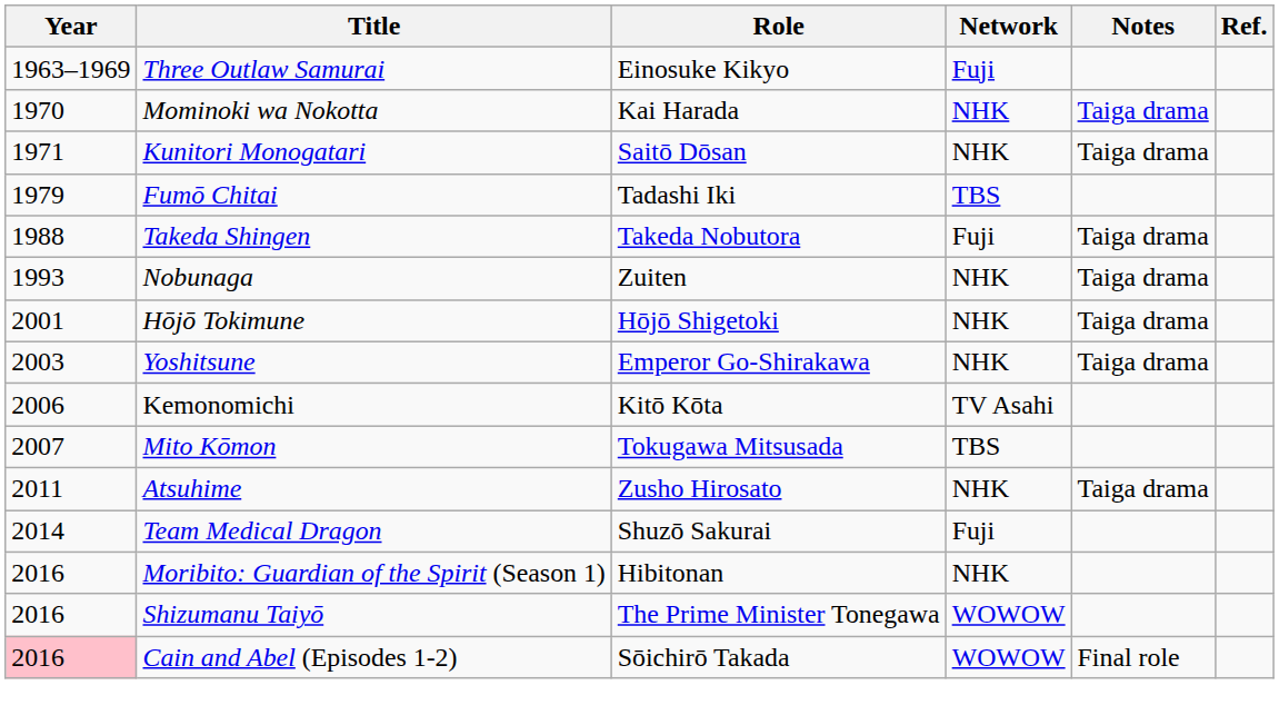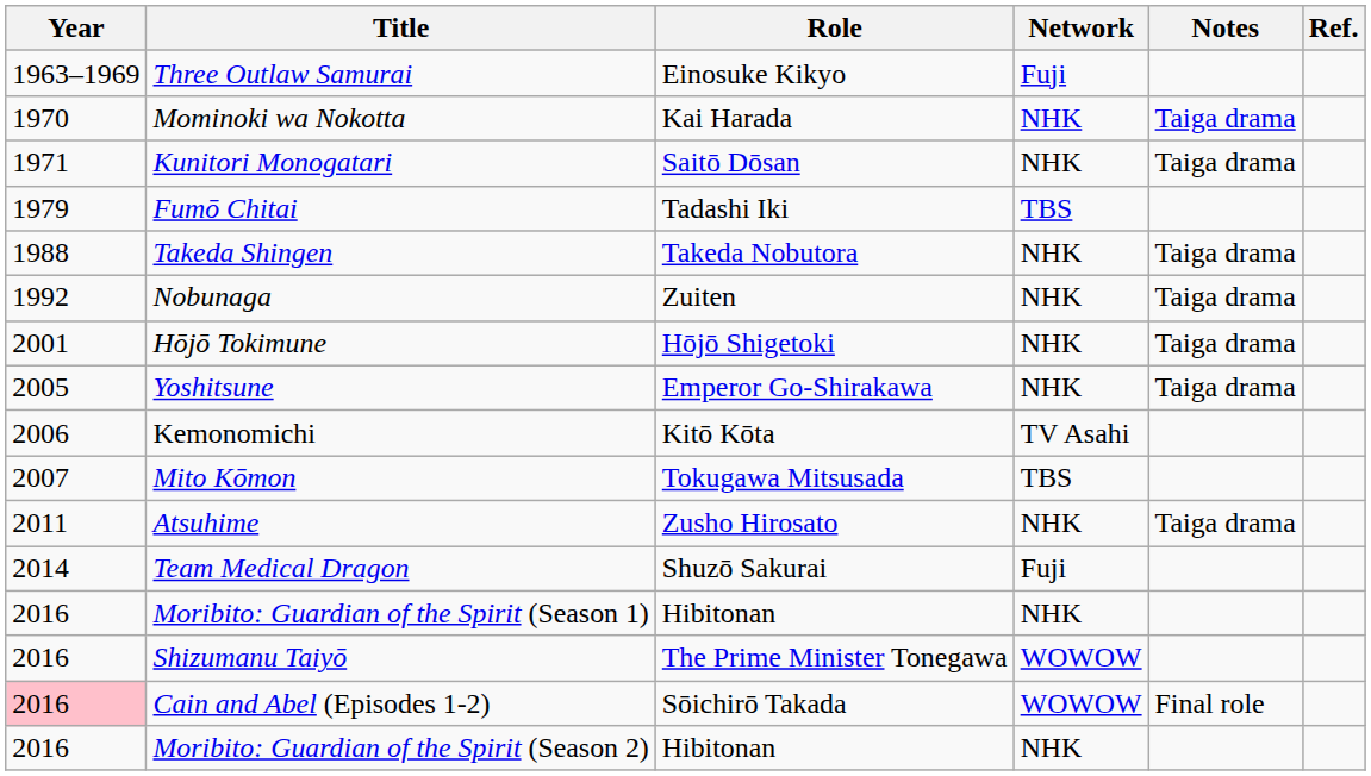 <table class="wikitable sortable">
 <tr>
 <th>Year</th>
 <th>Title</th>
 <th>Role</th>
 <th>Network</th>
 <th class = "unsortable">Notes</th>
 <th class = "unsortable">Ref.</th>
 </tr>
 <tr>
 <td>1963–1969</td>
 <td><em><a href='#'>Three Outlaw Samurai</a></em></td>
 <td>Einosuke Kikyo</td>
 <td><a href='#'>Fuji</a></td>
 <td></td>
 <td></td>
 </tr>
 <tr>
 <td>1970</td>
 <td><em>Mominoki wa Nokotta</em></td>
 <td>Kai Harada</td>
 <td><a href='#'>NHK</a></td>
 <td><a href='#'>Taiga drama</a></td>
 <td></td>
 </tr>
 <tr>
 <td>1971</td>
 <td><em><a href='#'>Kunitori Monogatari</a></em></td>
 <td><a href='#'>Saitō Dōsan</a></td>
 <td>NHK</td>
 <td>Taiga drama</td>
 <td></td>
 </tr>
 <tr>
 <td>1979</td>
 <td><em><a href='#'>Fumō Chitai</a></em></td>
 <td>Tadashi Iki</td>
 <td><a href='#'>TBS</a></td>
 <td></td>
 <td></td>
 </tr>
 <tr>
 <td>1988</td>
 <td><em><a href='#'>Takeda Shingen</a></em></td>
 <td><a href='#'>Takeda Nobutora</a></td>
-<td>Fuji</td>
+<td>NHK</td>
 <td>Taiga drama</td>
 <td></td>
 </tr>
 <tr>
-<td>1993</td>
+<td>1992</td>
 <td><em>Nobunaga</em></td>
 <td>Zuiten</td>
 <td>NHK</td>
 <td>Taiga drama</td>
 <td></td>
 </tr>
 <tr>
 <td>2001</td>
 <td><em>Hōjō Tokimune</em></td>
 <td><a href='#'>Hōjō Shigetoki</a></td>
 <td>NHK</td>
 <td>Taiga drama</td>
 <td></td>
 </tr>
 <tr>
-<td>2003</td>
+<td>2005</td>
 <td><em><a href='#'>Yoshitsune</a></em></td>
 <td><a href='#'>Emperor Go-Shirakawa</a></td>
 <td>NHK</td>
 <td>Taiga drama</td>
 <td></td>
 </tr>
 <tr>
 <td>2006</td>
 <td>Kemonomichi</td>
 <td>Kitō Kōta</td>
 <td>TV Asahi</td>
 <td></td>
 <td></td>
 </tr>
 <tr>
 <td>2007</td>
 <td><em><a href='#'>Mito Kōmon</a></em></td>
 <td><a href='#'>Tokugawa Mitsusada</a></td>
 <td>TBS</td>
 <td></td>
 <td></td>
 </tr>
 <tr>
 <td>2011</td>
 <td><em><a href='#'>Atsuhime</a></em></td>
 <td><a href='#'>Zusho Hirosato</a></td>
 <td>NHK</td>
 <td>Taiga drama</td>
 <td></td>
 </tr>
 <tr>
 <td>2014</td>
 <td><em><a href='#'>Team Medical Dragon</a></em></td>
 <td>Shuzō Sakurai</td>
 <td>Fuji</td>
 <td></td>
 <td></td>
 </tr>
 <tr>
 <td>2016</td>
 <td><em><a href='#'>Moribito: Guardian of the Spirit</a></em> (Season 1)</td>
 <td>Hibitonan</td>
 <td>NHK</td>
 <td></td>
 <td></td>
 </tr>
 <tr>
 <td>2016</td>
 <td><em><a href='#'>Shizumanu Taiyō</a></em></td>
 <td><a href='#'>The Prime Minister</a> Tonegawa</td>
 <td><a href='#'>WOWOW</a></td>
 <td></td>
 <td></td>
 </tr>
 <tr>
 <td style="background: pink;">2016</td>
 <td><em><a href='#'>Cain and Abel</a></em> (Episodes 1-2)</td>
 <td>Sōichirō Takada</td>
 <td><a href='#'>WOWOW</a></td>
 <td>Final role</td>
 <td></td>
 </tr>
+<tr>
+<td>2016</td>
+<td><em><a href='#'>Moribito: Guardian of the Spirit</a></em> (Season 2)</td>
+<td>Hibitonan</td>
+<td>NHK</td>
+<td></td>
+<td></td>
+</tr>
 </table>
